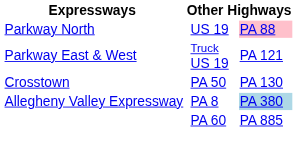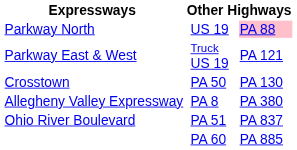 <table style="float: right;" border="0">
 <tr>
 <th colspan="2">Expressways</th>
 <th colspan="3">Other Highways</th>
 </tr>
 <tr>
 <td></td>
 <td><a href='#'>Parkway North</a></td>
 <td></td>
 <td><a href='#'>US 19</a></td>
 <td style="background: pink;"> <a href='#'>PA 88</a></td>
 </tr>
 <tr>
 <td><br> </td>
 <td><a href='#'>Parkway East & West</a></td>
 <td><br></td>
 <td><a href='#'><small>Truck</small><br>US 19</a></td>
 <td> <a href='#'>PA 121</a></td>
 </tr>
 <tr>
 <td></td>
 <td><a href='#'>Crosstown</a></td>
 <td></td>
 <td><a href='#'>PA 50</a></td>
 <td> <a href='#'>PA 130</a></td>
 </tr>
 <tr>
 <td></td>
 <td><a href='#'>Allegheny Valley Expressway</a></td>
 <td></td>
 <td><a href='#'>PA 8</a></td>
-<td style="background: lightblue;"> <a href='#'>PA 380</a></td>
+<td> <a href='#'>PA 380</a></td>
+</tr>
+<tr>
+<td></td>
+<td><a href='#'>Ohio River Boulevard</a></td>
+<td></td>
+<td><a href='#'>PA 51</a></td>
+<td> <a href='#'>PA 837</a></td>
 </tr>
 <tr>
 <td></td>
 <td></td>
 <td></td>
 <td><a href='#'>PA 60</a></td>
 <td> <a href='#'>PA 885</a></td>
 </tr>
 </table>
